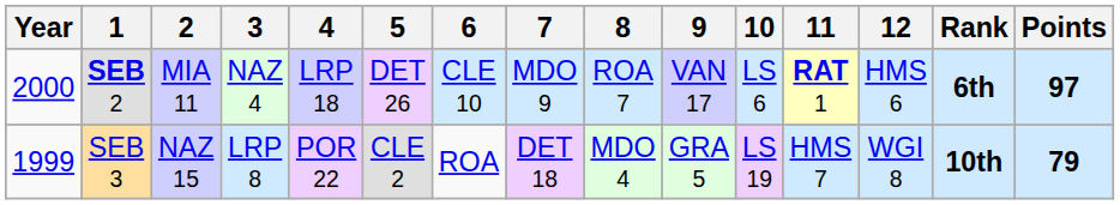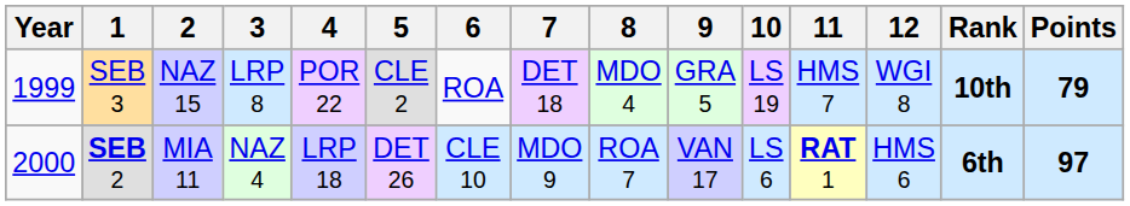 <table class="wikitable" style="text-align:center; font-size:85%">
 <tr>
 <th>Year</th>
 <th>1</th>
 <th>2</th>
 <th>3</th>
 <th>4</th>
 <th>5</th>
 <th>6</th>
 <th>7</th>
 <th>8</th>
 <th>9</th>
 <th>10</th>
 <th>11</th>
 <th>12</th>
 <th>Rank</th>
 <th>Points</th>
 </tr>
 <tr>
+<td><a href='#'>1999</a></td>
+<td style="background:#FFDF9F;"><a href='#'>SEB</a><br><small>3</small></td>
+<td style="background:#CFCFFF;"><a href='#'>NAZ</a><br><small>15</small></td>
+<td style="background:#CFEAFF;"><a href='#'>LRP</a><br><small>8</small></td>
+<td style="background:#EFCFFF;"><a href='#'>POR</a><br><small>22</small></td>
+<td style="background:#DFDFDF;"><a href='#'>CLE</a><br><small>2</small></td>
+<td><a href='#'>ROA</a></td>
+<td style="background:#EFCFFF;"><a href='#'>DET</a><br><small>18</small></td>
+<td style="background:#DFFFDF;"><a href='#'>MDO</a><br><small>4</small></td>
+<td style="background:#DFFFDF;"><a href='#'>GRA</a><br><small>5</small></td>
+<td style="background:#EFCFFF;"><a href='#'>LS</a><br><small>19</small></td>
+<td style="background:#CFEAFF;"><a href='#'>HMS</a><br><small>7</small></td>
+<td style="background:#CFEAFF;"><a href='#'>WGI</a><br><small>8</small></td>
+<td style="background:#CFEAFF;"><strong>10th</strong></td>
+<td style="background:#CFEAFF;"><strong>79</strong></td>
+</tr>
+<tr>
 <td><a href='#'>2000</a></td>
 <td style="background:#DFDFDF;"><strong><a href='#'>SEB</a></strong><br><small>2</small></td>
 <td style="background:#CFCFFF;"><a href='#'>MIA</a><br><small>11</small></td>
 <td style="background:#DFFFDF;"><a href='#'>NAZ</a><br><small>4</small></td>
 <td style="background:#CFCFFF;"><a href='#'>LRP</a><br><small>18</small></td>
 <td style="background:#EFCFFF;"><a href='#'>DET</a><br><small>26</small></td>
 <td style="background:#CFEAFF;"><a href='#'>CLE</a><br><small>10</small></td>
 <td style="background:#CFEAFF;"><a href='#'>MDO</a><br><small>9</small></td>
 <td style="background:#CFEAFF;"><a href='#'>ROA</a><br><small>7</small></td>
 <td style="background:#CFCFFF;"><a href='#'>VAN</a><br><small>17</small></td>
 <td style="background:#CFEAFF;"><a href='#'>LS</a><br><small>6</small></td>
 <td style="background:#FFFFBF;"><strong><a href='#'>RAT</a></strong><br><small>1</small></td>
 <td style="background:#CFEAFF;"><a href='#'>HMS</a><br><small>6</small></td>
 <td style="background:#CFEAFF;"><strong>6th</strong></td>
 <td style="background:#CFEAFF;"><strong>97</strong></td>
 </tr>
-<tr>
-<td><a href='#'>1999</a></td>
-<td style="background:#FFDF9F;"><a href='#'>SEB</a><br><small>3</small></td>
-<td style="background:#CFCFFF;"><a href='#'>NAZ</a><br><small>15</small></td>
-<td style="background:#CFEAFF;"><a href='#'>LRP</a><br><small>8</small></td>
-<td style="background:#EFCFFF;"><a href='#'>POR</a><br><small>22</small></td>
-<td style="background:#DFDFDF;"><a href='#'>CLE</a><br><small>2</small></td>
-<td><a href='#'>ROA</a></td>
-<td style="background:#EFCFFF;"><a href='#'>DET</a><br><small>18</small></td>
-<td style="background:#DFFFDF;"><a href='#'>MDO</a><br><small>4</small></td>
-<td style="background:#DFFFDF;"><a href='#'>GRA</a><br><small>5</small></td>
-<td style="background:#EFCFFF;"><a href='#'>LS</a><br><small>19</small></td>
-<td style="background:#CFEAFF;"><a href='#'>HMS</a><br><small>7</small></td>
-<td style="background:#CFEAFF;"><a href='#'>WGI</a><br><small>8</small></td>
-<td style="background:#CFEAFF;"><strong>10th</strong></td>
-<td style="background:#CFEAFF;"><strong>79</strong></td>
-</tr>
 </table>
